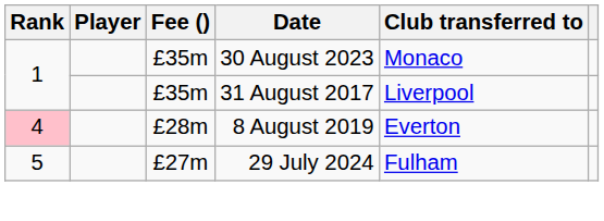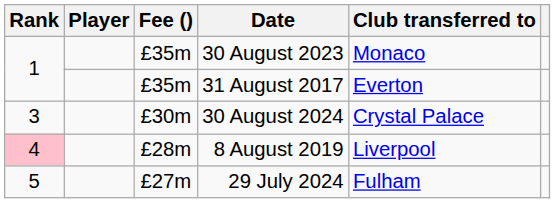 <table class="wikitable" style="text-align:center">
 <tr>
 <th scope="col">Rank</th>
 <th scope="col">Player</th>
 <th scope="col">Fee ()</th>
 <th scope="col">Date</th>
 <th scope="col">Club transferred to</th>
 <th scope="col"></th>
 </tr>
 <tr>
 <td rowspan="2">1</td>
 <td align="left"></td>
 <td>£35m</td>
 <td align="right">30 August 2023</td>
 <td align="left"> <a href='#'>Monaco</a></td>
 <td></td>
 </tr>
 <tr>
 <td align="left"></td>
 <td>£35m</td>
 <td align="right">31 August 2017</td>
-<td align="left"> <a href='#'>Liverpool</a></td>
+<td align="left"> <a href='#'>Everton</a></td>
+<td></td>
+</tr>
+<tr>
+<td>3</td>
+<td align="left"></td>
+<td>£30m</td>
+<td align="right">30 August 2024</td>
+<td align="left"> <a href='#'>Crystal Palace</a></td>
 <td></td>
 </tr>
 <tr>
 <td style="background: pink;">4</td>
 <td align="left"></td>
 <td>£28m</td>
 <td align="right">8 August 2019</td>
-<td align="left"> <a href='#'>Everton</a></td>
+<td align="left"> <a href='#'>Liverpool</a></td>
 <td></td>
 </tr>
 <tr>
 <td>5</td>
 <td align="left"></td>
 <td>£27m</td>
 <td align="right">29 July 2024</td>
 <td align="left"> <a href='#'>Fulham</a></td>
 <td></td>
 </tr>
 </table>
